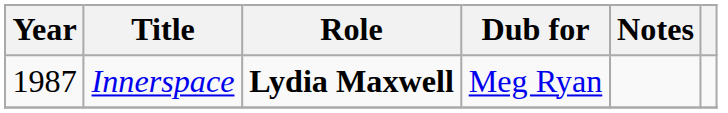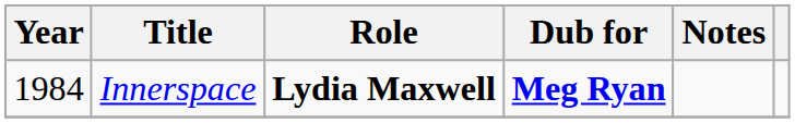 <table class="wikitable ">
 <tr>
 <th>Year</th>
 <th>Title</th>
 <th>Role</th>
 <th>Dub for</th>
 <th>Notes</th>
 <th></th>
 </tr>
 <tr>
-<td>1987</td>
+<td>1984</td>
 <td><em><a href='#'>Innerspace</a></em></td>
 <td><strong>Lydia Maxwell</strong></td>
-<td><a href='#'>Meg Ryan</a></td>
+<td><strong><a href='#'>Meg Ryan</a></strong></td>
 <td></td>
 <td></td>
 </tr>
 <tr>
 </tr>
 </table>
